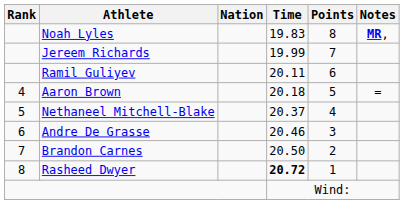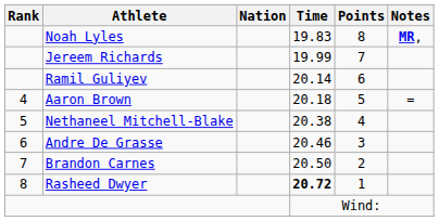 <table class="wikitable sortable" style="text-align:center;">
 <tr>
 <th scope="col" style="width: 10px;">Rank</th>
 <th scope="col">Athlete</th>
 <th scope="col">Nation</th>
 <th scope="col">Time</th>
 <th scope="col">Points</th>
 <th scope="col">Notes</th>
 </tr>
 <tr>
 <td></td>
 <td align=left><a href='#'>Noah Lyles</a></td>
 <td align=left></td>
 <td>19.83</td>
 <td>8</td>
 <td><strong><a href='#'>MR</a></strong>, </td>
 </tr>
 <tr>
 <td></td>
 <td align=left><a href='#'>Jereem Richards</a></td>
 <td align=left></td>
 <td>19.99</td>
 <td>7</td>
 <td></td>
 </tr>
 <tr>
 <td></td>
 <td align=left><a href='#'>Ramil Guliyev</a></td>
 <td align=left></td>
-<td>20.11</td>
+<td>20.14</td>
 <td>6</td>
 <td></td>
 </tr>
 <tr>
 <td>4</td>
 <td align=left><a href='#'>Aaron Brown</a></td>
 <td align=left></td>
 <td>20.18</td>
 <td>5</td>
 <td>=</td>
 </tr>
 <tr>
 <td>5</td>
 <td align=left><a href='#'>Nethaneel Mitchell-Blake</a></td>
 <td align=left></td>
-<td>20.37</td>
+<td>20.38</td>
 <td>4</td>
 <td></td>
 </tr>
 <tr>
 <td>6</td>
 <td align=left><a href='#'>Andre De Grasse</a></td>
 <td align=left></td>
 <td>20.46</td>
 <td>3</td>
 <td></td>
 </tr>
 <tr>
 <td>7</td>
 <td align=left><a href='#'>Brandon Carnes</a></td>
 <td align=left></td>
 <td>20.50</td>
 <td>2</td>
 <td></td>
 </tr>
 <tr>
 <td>8</td>
 <td align=left><a href='#'>Rasheed Dwyer</a></td>
 <td align=left></td>
 <td><strong>20.72</strong></td>
 <td>1</td>
 <td></td>
 </tr>
 <tr class="sortbottom">
 <td colspan=3></td>
 <td colspan=3>Wind: </td>
 </tr>
 </table>
